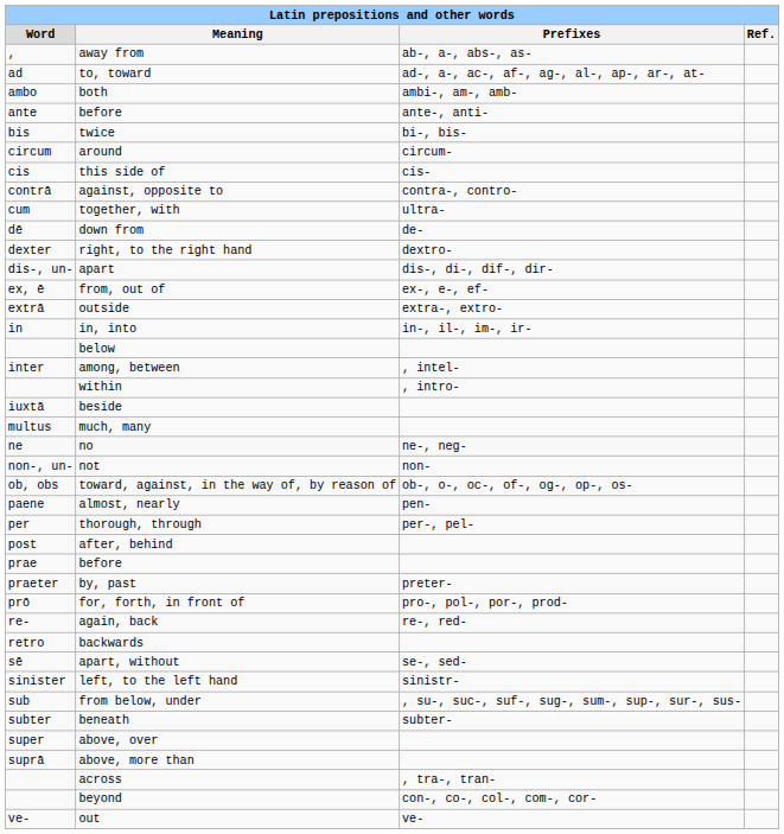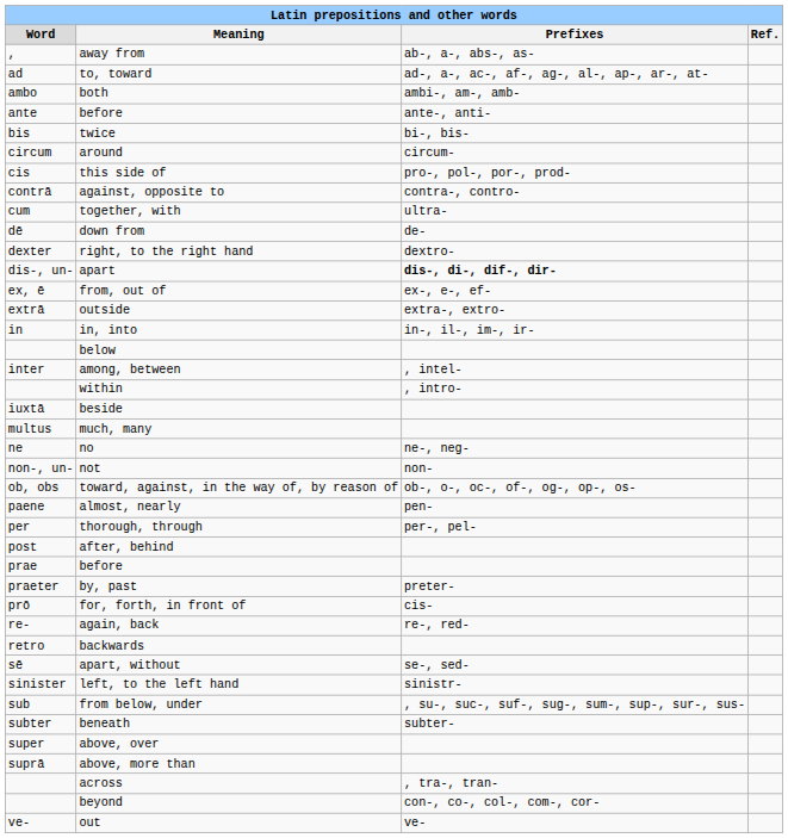 <table class="wikitable">
 <tr>
 <th colspan="4" style="background:#9cf;">Latin prepositions and other words</th>
 </tr>
 <tr>
 <th style="background:#DBDBDB">Word</th>
 <th>Meaning</th>
 <th>Prefixes</th>
 <th>Ref.</th>
 </tr>
 <tr>
 <td>, </td>
 <td>away from</td>
 <td>ab-, a-, abs-, as-</td>
 <td></td>
 </tr>
 <tr>
 <td>ad</td>
 <td>to, toward</td>
 <td>ad-, a-, ac-, af-, ag-, al-, ap-, ar-, at-</td>
 <td></td>
 </tr>
 <tr>
 <td>ambo</td>
 <td>both</td>
 <td>ambi-, am-, amb-</td>
 <td></td>
 </tr>
 <tr>
 <td>ante</td>
 <td>before</td>
 <td>ante-, anti-</td>
 <td></td>
 </tr>
 <tr>
 <td>bis</td>
 <td>twice</td>
 <td>bi-, bis-</td>
 <td></td>
 </tr>
 <tr>
 <td>circum</td>
 <td>around</td>
 <td>circum-</td>
 <td></td>
 </tr>
 <tr>
 <td>cis</td>
 <td>this side of</td>
-<td>cis-</td>
+<td>pro-, pol-, por-, prod-</td>
 <td></td>
 </tr>
 <tr>
 <td>contrā</td>
 <td>against, opposite to</td>
 <td>contra-, contro-</td>
 <td></td>
 </tr>
 <tr>
 <td>cum</td>
 <td>together, with</td>
 <td>ultra-</td>
 <td></td>
 </tr>
 <tr>
 <td>dē</td>
 <td>down from</td>
 <td>de-</td>
 <td></td>
 </tr>
 <tr>
 <td>dexter</td>
 <td>right, to the right hand</td>
 <td>dextro-</td>
 <td></td>
 </tr>
 <tr>
 <td>dis-, un-</td>
 <td>apart</td>
-<td>dis-, di-, dif-, dir-</td>
+<td><strong>dis-, di-, dif-, dir-</strong></td>
 <td></td>
 </tr>
 <tr>
 <td>ex, ē</td>
 <td>from, out of</td>
 <td>ex-, e-, ef-</td>
 <td></td>
 </tr>
 <tr>
 <td>extrā</td>
 <td>outside</td>
 <td>extra-, extro-</td>
 <td></td>
 </tr>
 <tr>
 <td>in</td>
 <td>in, into</td>
 <td>in-, il-, im-, ir-</td>
 <td></td>
 </tr>
 <tr>
 <td></td>
 <td>below</td>
 <td></td>
 <td></td>
 </tr>
 <tr>
 <td>inter</td>
 <td>among, between</td>
 <td>, intel-</td>
 <td></td>
 </tr>
 <tr>
 <td></td>
 <td>within</td>
 <td>, intro-</td>
 <td></td>
 </tr>
 <tr>
 <td>iuxtā</td>
 <td>beside</td>
 <td></td>
 <td></td>
 </tr>
 <tr>
 <td>multus</td>
 <td>much, many</td>
 <td></td>
 <td></td>
 </tr>
 <tr>
 <td>ne</td>
 <td>no</td>
 <td>ne-, neg-</td>
 <td></td>
 </tr>
 <tr>
 <td>non-, un-</td>
 <td>not</td>
 <td>non-</td>
 <td></td>
 </tr>
 <tr>
 <td>ob, obs</td>
 <td>toward, against, in the way of, by reason of</td>
 <td>ob-, o-, oc-, of-, og-, op-, os-</td>
 <td></td>
 </tr>
 <tr>
 <td>paene</td>
 <td>almost, nearly</td>
 <td>pen-</td>
 <td></td>
 </tr>
 <tr>
 <td>per</td>
 <td>thorough, through</td>
 <td>per-, pel-</td>
 <td></td>
 </tr>
 <tr>
 <td>post</td>
 <td>after, behind</td>
 <td></td>
 <td></td>
 </tr>
 <tr>
 <td>prae</td>
 <td>before</td>
 <td></td>
 <td></td>
 </tr>
 <tr>
 <td>praeter</td>
 <td>by, past</td>
 <td>preter-</td>
 <td></td>
 </tr>
 <tr>
 <td>prō</td>
 <td>for, forth, in front of</td>
-<td>pro-, pol-, por-, prod-</td>
+<td>cis-</td>
 <td></td>
 </tr>
 <tr>
 <td>re-</td>
 <td>again, back</td>
 <td>re-, red-</td>
 <td></td>
 </tr>
 <tr>
 <td>retro</td>
 <td>backwards</td>
 <td></td>
 <td></td>
 </tr>
 <tr>
 <td>sē</td>
 <td>apart, without</td>
 <td>se-, sed-</td>
 <td></td>
 </tr>
 <tr>
 <td>sinister</td>
 <td>left, to the left hand</td>
 <td>sinistr-</td>
 <td></td>
 </tr>
 <tr>
 <td>sub</td>
 <td>from below, under</td>
 <td>, su-, suc-, suf-, sug-, sum-, sup-, sur-, sus-</td>
 <td></td>
 </tr>
 <tr>
 <td>subter</td>
 <td>beneath</td>
 <td>subter-</td>
 <td></td>
 </tr>
 <tr>
 <td>super</td>
 <td>above, over</td>
 <td></td>
 <td></td>
 </tr>
 <tr>
 <td>suprā</td>
 <td>above, more than</td>
 <td></td>
 <td></td>
 </tr>
 <tr>
 <td></td>
 <td>across</td>
 <td>, tra-, tran-</td>
 <td></td>
 </tr>
 <tr>
 <td></td>
 <td>beyond</td>
 <td>con-, co-, col-, com-, cor-</td>
 <td></td>
 </tr>
 <tr>
 <td>ve-</td>
 <td>out</td>
 <td>ve-</td>
 <td></td>
 </tr>
 </table>
